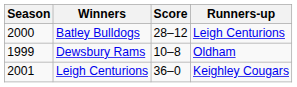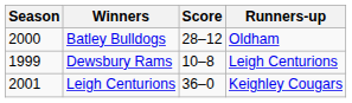 <table class="wikitable">
 <tr>
 <th>Season</th>
 <th>Winners</th>
 <th>Score</th>
 <th>Runners-up</th>
 </tr>
 <tr>
 <td>2000</td>
 <td><a href='#'>Batley Bulldogs</a></td>
 <td>28–12</td>
-<td><a href='#'>Leigh Centurions</a></td>
+<td><a href='#'>Oldham</a></td>
 </tr>
 <tr>
 <td>1999</td>
 <td><a href='#'>Dewsbury Rams</a></td>
 <td>10–8</td>
-<td><a href='#'>Oldham</a></td>
+<td><a href='#'>Leigh Centurions</a></td>
 </tr>
 <tr>
 <td>2001</td>
 <td><a href='#'>Leigh Centurions</a></td>
 <td>36–0</td>
 <td><a href='#'>Keighley Cougars</a></td>
 </tr>
 </table>
